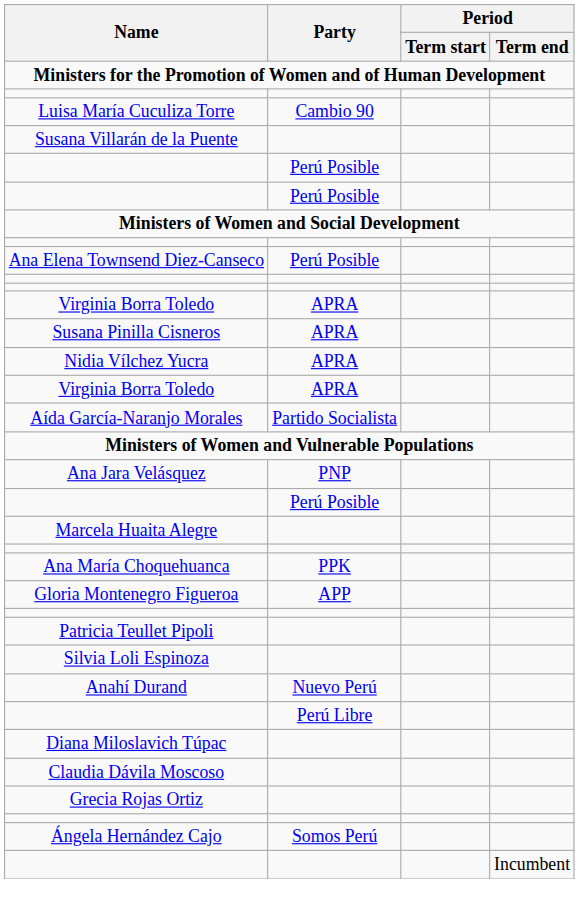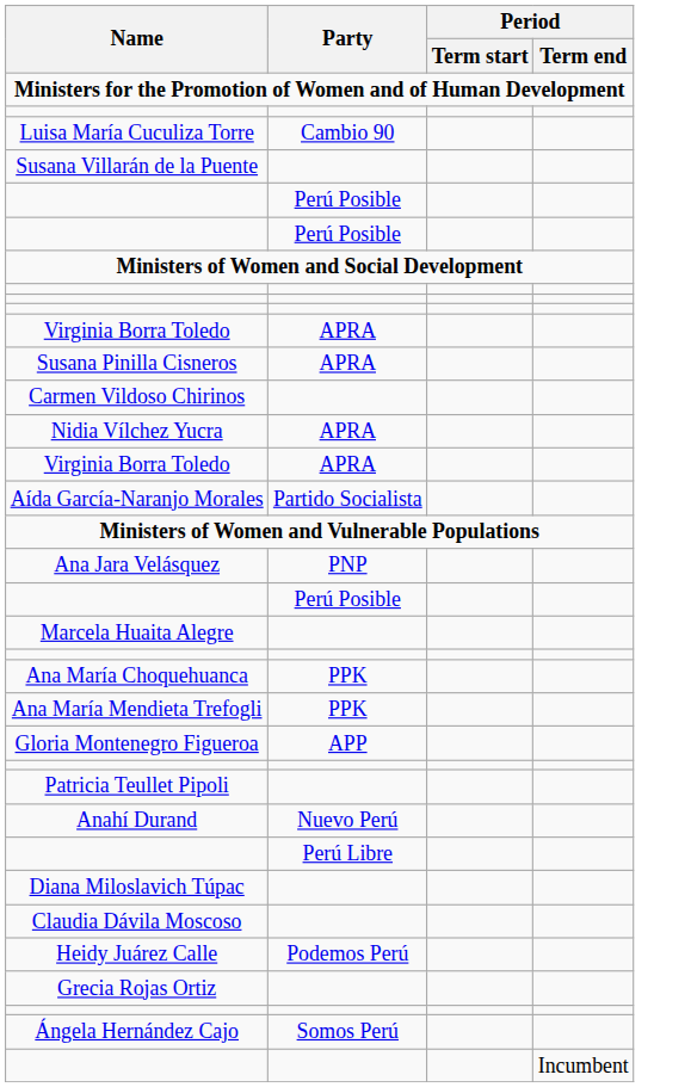 <table class="wikitable" style="text-align: center">
 <tr>
 <th rowspan=2><strong>Name</strong></th>
 <th rowspan=2><strong>Party</strong></th>
 <th colspan=2><strong>Period</strong></th>
 </tr>
 <tr>
 <th>Term start</th>
 <th>Term end</th>
 </tr>
 <tr>
 <td colspan=4><div><strong>Ministers for the Promotion of Women and of Human Development</strong></div></td>
 </tr>
 <tr>
 <td></td>
 <td></td>
 <td></td>
 <td></td>
 </tr>
 <tr>
 <td><a href='#'>Luisa María Cuculiza Torre</a></td>
 <td><a href='#'>Cambio 90</a></td>
 <td></td>
 <td></td>
 </tr>
 <tr>
 <td><a href='#'>Susana Villarán de la Puente</a></td>
 <td></td>
 <td></td>
 <td></td>
 </tr>
 <tr>
 <td></td>
 <td><a href='#'>Perú Posible</a></td>
 <td></td>
 <td></td>
 </tr>
 <tr>
 <td></td>
 <td><a href='#'>Perú Posible</a></td>
 <td></td>
 <td></td>
 </tr>
 <tr>
 <td colspan=4><div><strong>Ministers of Women and Social Development</strong></div></td>
 </tr>
 <tr>
 <td></td>
 <td></td>
 <td></td>
 <td></td>
 </tr>
 <tr>
-<td><a href='#'>Ana Elena Townsend Diez-Canseco</a></td>
-<td><a href='#'>Perú Posible</a></td>
-<td></td>
-<td></td>
-</tr>
-<tr>
 <td></td>
 <td></td>
 <td></td>
 <td></td>
 </tr>
 <tr>
 <td></td>
 <td></td>
 <td></td>
 <td></td>
 </tr>
 <tr>
 <td><a href='#'>Virginia Borra Toledo</a></td>
 <td><a href='#'>APRA</a></td>
 <td></td>
 <td></td>
 </tr>
 <tr>
 <td><a href='#'>Susana Pinilla Cisneros</a></td>
 <td><a href='#'>APRA</a></td>
+<td></td>
+<td></td>
+</tr>
+<tr>
+<td><a href='#'>Carmen Vildoso Chirinos</a></td>
+<td></td>
 <td></td>
 <td></td>
 </tr>
 <tr>
 <td><a href='#'>Nidia Vílchez Yucra</a></td>
 <td><a href='#'>APRA</a></td>
 <td></td>
 <td></td>
 </tr>
 <tr>
 <td><a href='#'>Virginia Borra Toledo</a></td>
 <td><a href='#'>APRA</a></td>
 <td></td>
 <td></td>
 </tr>
 <tr>
 <td><a href='#'>Aída García-Naranjo Morales</a></td>
 <td><a href='#'>Partido Socialista</a></td>
 <td></td>
 <td></td>
 </tr>
 <tr>
 <td colspan=4><div><strong>Ministers of Women and Vulnerable Populations</strong></div></td>
 </tr>
 <tr>
 <td><a href='#'>Ana Jara Velásquez</a></td>
 <td><a href='#'>PNP</a></td>
 <td></td>
 <td></td>
 </tr>
 <tr>
 <td></td>
 <td><a href='#'>Perú Posible</a></td>
 <td></td>
 <td></td>
 </tr>
 <tr>
 <td><a href='#'>Marcela Huaita Alegre</a></td>
 <td></td>
 <td></td>
 <td></td>
 </tr>
 <tr>
 <td></td>
 <td></td>
 <td></td>
 <td></td>
 </tr>
 <tr>
 <td><a href='#'>Ana María Choquehuanca</a></td>
 <td><a href='#'>PPK</a></td>
 <td><br></td>
 <td><br></td>
 </tr>
 <tr>
+<td><a href='#'>Ana María Mendieta Trefogli</a></td>
+<td><a href='#'>PPK</a></td>
+<td></td>
+<td></td>
+</tr>
+<tr>
 <td><a href='#'>Gloria Montenegro Figueroa</a></td>
 <td><a href='#'>APP</a></td>
 <td></td>
 <td></td>
 </tr>
 <tr>
 <td></td>
 <td></td>
 <td></td>
 <td></td>
 </tr>
 <tr>
 <td><a href='#'>Patricia Teullet Pipoli</a></td>
-<td></td>
-<td></td>
-<td></td>
-</tr>
-<tr>
-<td><a href='#'>Silvia Loli Espinoza</a></td>
 <td></td>
 <td></td>
 <td></td>
 </tr>
 <tr>
 <td><a href='#'>Anahí Durand</a></td>
 <td><a href='#'>Nuevo Perú</a></td>
 <td></td>
 <td></td>
 </tr>
 <tr>
 <td></td>
 <td><a href='#'>Perú Libre</a></td>
 <td></td>
 <td></td>
 </tr>
 <tr>
 <td><a href='#'>Diana Miloslavich Túpac</a></td>
 <td></td>
 <td></td>
 <td></td>
 </tr>
 <tr>
 <td><a href='#'>Claudia Dávila Moscoso</a></td>
 <td></td>
+<td></td>
+<td></td>
+</tr>
+<tr>
+<td><a href='#'>Heidy Juárez Calle</a></td>
+<td><a href='#'>Podemos Perú</a></td>
 <td></td>
 <td></td>
 </tr>
 <tr>
 <td><a href='#'>Grecia Rojas Ortiz</a></td>
 <td></td>
 <td></td>
 <td></td>
 </tr>
 <tr>
 <td></td>
 <td></td>
 <td></td>
 <td></td>
 </tr>
 <tr>
 <td><a href='#'>Ángela Hernández Cajo</a></td>
 <td><a href='#'>Somos Perú</a></td>
 <td></td>
 <td></td>
 </tr>
 <tr>
 <td></td>
 <td></td>
 <td></td>
 <td>Incumbent</td>
 </tr>
 <tr>
 </tr>
 </table>
